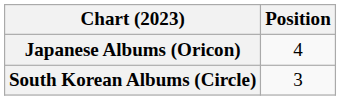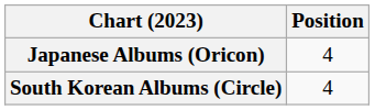 <table class="wikitable plainrowheaders" style="text-align:center">
 <tr>
 <th scope="col">Chart (2023)</th>
 <th scope="col">Position</th>
 </tr>
 <tr>
 <th scope="row">Japanese Albums (Oricon)</th>
 <td>4</td>
 </tr>
 <tr>
 <th scope="row">South Korean Albums (Circle)</th>
-<td>3</td>
+<td>4</td>
 </tr>
 </table>
